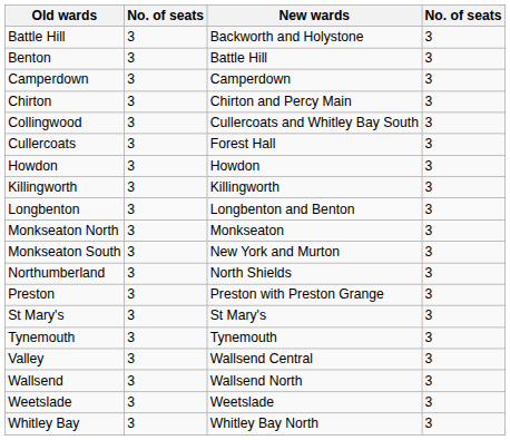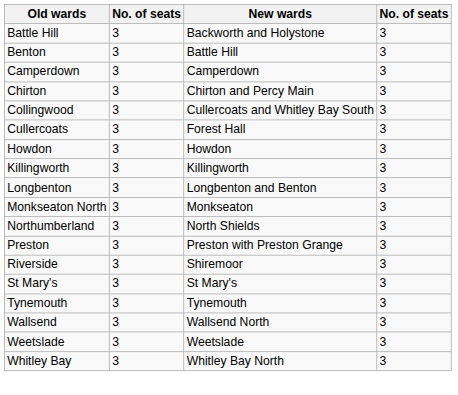 <table class="wikitable">
 <tr>
 <th>Old wards</th>
 <th>No. of seats</th>
 <th>New wards</th>
 <th>No. of seats</th>
 </tr>
 <tr>
 <td>Battle Hill</td>
 <td>3</td>
 <td>Backworth and Holystone</td>
 <td>3</td>
 </tr>
 <tr>
 <td>Benton</td>
 <td>3</td>
 <td>Battle Hill</td>
 <td>3</td>
 </tr>
 <tr>
 <td>Camperdown</td>
 <td>3</td>
 <td>Camperdown</td>
 <td>3</td>
 </tr>
 <tr>
 <td>Chirton</td>
 <td>3</td>
 <td>Chirton and Percy Main</td>
 <td>3</td>
 </tr>
 <tr>
 <td>Collingwood</td>
 <td>3</td>
 <td>Cullercoats and Whitley Bay South</td>
 <td>3</td>
 </tr>
 <tr>
 <td>Cullercoats</td>
 <td>3</td>
 <td>Forest Hall</td>
 <td>3</td>
 </tr>
 <tr>
 <td>Howdon</td>
 <td>3</td>
 <td>Howdon</td>
 <td>3</td>
 </tr>
 <tr>
 <td>Killingworth</td>
 <td>3</td>
 <td>Killingworth</td>
 <td>3</td>
 </tr>
 <tr>
 <td>Longbenton</td>
 <td>3</td>
 <td>Longbenton and Benton</td>
 <td>3</td>
 </tr>
 <tr>
 <td>Monkseaton North</td>
 <td>3</td>
 <td>Monkseaton</td>
 <td>3</td>
 </tr>
 <tr>
-<td>Monkseaton South</td>
-<td>3</td>
-<td>New York and Murton</td>
-<td>3</td>
-</tr>
-<tr>
 <td>Northumberland</td>
 <td>3</td>
 <td>North Shields</td>
 <td>3</td>
 </tr>
 <tr>
 <td>Preston</td>
 <td>3</td>
 <td>Preston with Preston Grange</td>
 <td>3</td>
 </tr>
 <tr>
+<td>Riverside</td>
+<td>3</td>
+<td>Shiremoor</td>
+<td>3</td>
+</tr>
+<tr>
 <td>St Mary's</td>
 <td>3</td>
 <td>St Mary's</td>
 <td>3</td>
 </tr>
 <tr>
 <td>Tynemouth</td>
 <td>3</td>
 <td>Tynemouth</td>
-<td>3</td>
-</tr>
-<tr>
-<td>Valley</td>
-<td>3</td>
-<td>Wallsend Central</td>
 <td>3</td>
 </tr>
 <tr>
 <td>Wallsend</td>
 <td>3</td>
 <td>Wallsend North</td>
 <td>3</td>
 </tr>
 <tr>
 <td>Weetslade</td>
 <td>3</td>
 <td>Weetslade</td>
 <td>3</td>
 </tr>
 <tr>
 <td>Whitley Bay</td>
 <td>3</td>
 <td>Whitley Bay North</td>
 <td>3</td>
 </tr>
 </table>
